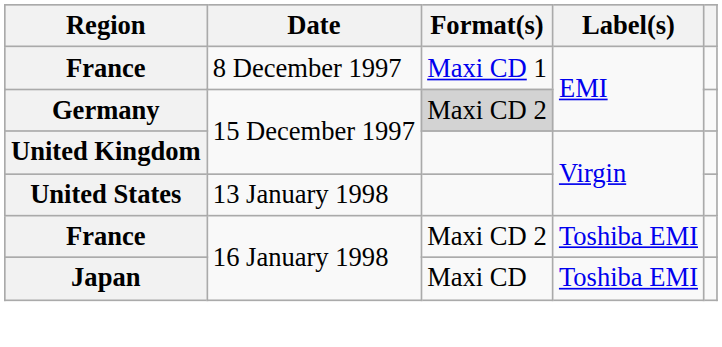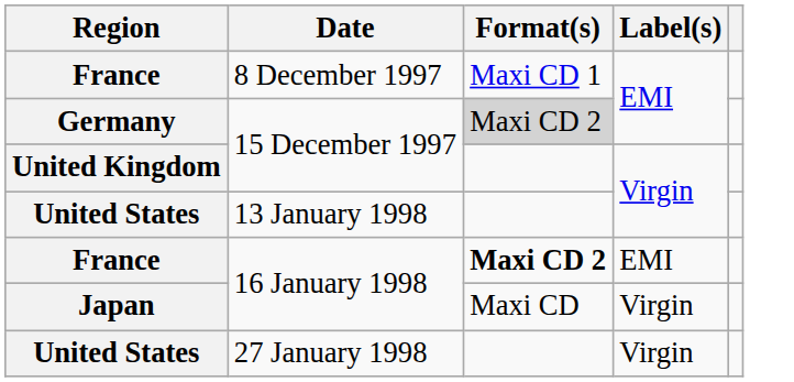 <table class="wikitable plainrowheaders">
 <tr>
 <th scope="col">Region</th>
 <th scope="col">Date</th>
 <th scope="col">Format(s)</th>
 <th scope="col">Label(s)</th>
 <th scope="col"></th>
 </tr>
 <tr>
 <th scope="row">France</th>
 <td rowspan="2">8 December 1997</td>
 <td rowspan="2"><a href='#'>Maxi CD</a> 1</td>
 <td rowspan="3"><a href='#'>EMI</a></td>
 <td></td>
 </tr>
 <tr>
 <th scope="row" rowspan="2">Germany</th>
 <td rowspan="2"></td>
 </tr>
 <tr>
 <td rowspan="2">15 December 1997</td>
 <td style="background: lightgrey;">Maxi CD 2</td>
 </tr>
 <tr>
 <th scope="row">United Kingdom</th>
 <td></td>
 <td rowspan="2"><a href='#'>Virgin</a></td>
 <td></td>
 </tr>
 <tr>
 <th scope="row">United States</th>
 <td>13 January 1998</td>
 <td></td>
 <td></td>
 </tr>
 <tr>
 <th scope="row">France</th>
 <td rowspan="2">16 January 1998</td>
-<td>Maxi CD 2</td>
-<td><a href='#'>Toshiba EMI</a></td>
+<td><strong>Maxi CD 2</strong></td>
+<td>EMI</td>
 <td></td>
 </tr>
 <tr>
 <th scope="row">Japan</th>
 <td>Maxi CD</td>
-<td><a href='#'>Toshiba EMI</a></td>
+<td>Virgin</td>
+<td></td>
+</tr>
+<tr>
+<th scope="row">United States</th>
+<td>27 January 1998</td>
+<td></td>
+<td>Virgin</td>
 <td></td>
 </tr>
 </table>
